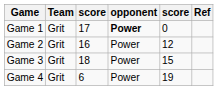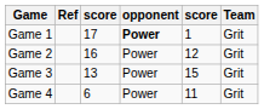 <table class="wikitable sortable">
 <tr>
 <th>Game</th>
-<th>Team</th>
+<th>Ref</th>
 <th>score</th>
 <th>opponent</th>
 <th>score</th>
-<th>Ref</th>
+<th>Team</th>
 </tr>
 <tr>
 <td>Game 1</td>
-<td>Grit</td>
+<td></td>
 <td>17</td>
 <td><strong>Power</strong></td>
-<td>0</td>
-<td></td>
+<td>1</td>
+<td>Grit</td>
 </tr>
 <tr>
 <td>Game 2</td>
-<td>Grit</td>
+<td></td>
 <td>16</td>
 <td>Power</td>
 <td>12</td>
-<td></td>
+<td>Grit</td>
 </tr>
 <tr>
 <td>Game 3</td>
-<td>Grit</td>
-<td>18</td>
+<td></td>
+<td>13</td>
 <td>Power</td>
 <td>15</td>
-<td></td>
+<td>Grit</td>
 </tr>
 <tr>
 <td>Game 4</td>
-<td>Grit</td>
+<td></td>
 <td>6</td>
 <td>Power</td>
-<td>19</td>
-<td></td>
+<td>11</td>
+<td>Grit</td>
 </tr>
 </table>
